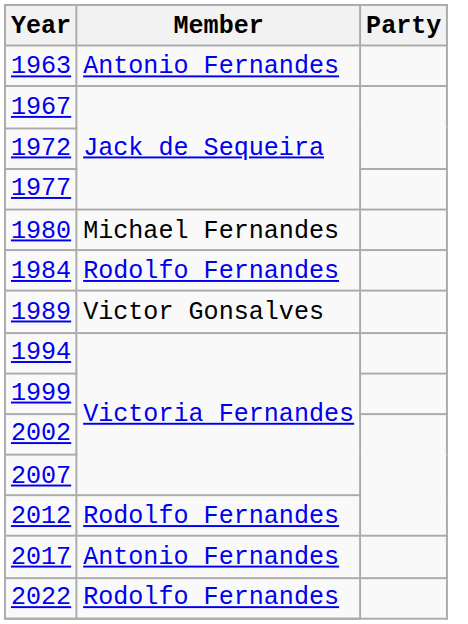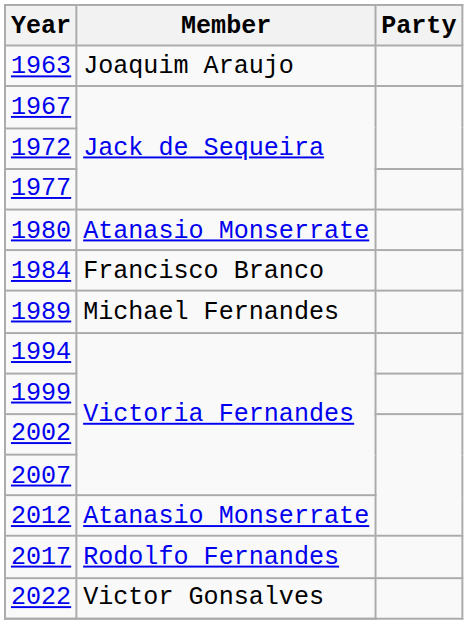 <table class="wikitable sortable">
 <tr>
 <th>Year</th>
 <th>Member</th>
 <th colspan="2">Party</th>
 </tr>
 <tr>
 <td><a href='#'>1963</a></td>
-<td><a href='#'>Antonio Fernandes</a></td>
+<td>Joaquim Araujo</td>
 <td></td>
 </tr>
 <tr>
 <td><a href='#'>1967</a></td>
 <td rowspan=3><a href='#'>Jack de Sequeira</a></td>
 </tr>
 <tr>
 <td><a href='#'>1972</a></td>
 </tr>
 <tr>
 <td><a href='#'>1977</a></td>
 <td></td>
 </tr>
 <tr>
 <td><a href='#'>1980</a></td>
-<td>Michael Fernandes</td>
+<td><a href='#'>Atanasio Monserrate</a></td>
 <td></td>
 </tr>
 <tr>
 <td><a href='#'>1984</a></td>
-<td><a href='#'>Rodolfo Fernandes</a></td>
+<td>Francisco Branco</td>
 <td></td>
 </tr>
 <tr>
 <td><a href='#'>1989</a></td>
-<td>Victor Gonsalves</td>
+<td>Michael Fernandes</td>
 <td></td>
 </tr>
 <tr>
 <td><a href='#'>1994</a></td>
 <td rowspan=4><a href='#'>Victoria Fernandes</a></td>
 <td></td>
 </tr>
 <tr>
 <td><a href='#'>1999</a></td>
 <td></td>
 </tr>
 <tr>
 <td><a href='#'>2002</a></td>
 </tr>
 <tr>
 <td><a href='#'>2007</a></td>
 </tr>
 <tr>
 <td><a href='#'>2012</a></td>
-<td><a href='#'>Rodolfo Fernandes</a></td>
+<td><a href='#'>Atanasio Monserrate</a></td>
 </tr>
 <tr>
 <td><a href='#'>2017</a></td>
-<td><a href='#'>Antonio Fernandes</a></td>
+<td><a href='#'>Rodolfo Fernandes</a></td>
 <td></td>
 </tr>
 <tr>
 <td><a href='#'>2022</a></td>
-<td><a href='#'>Rodolfo Fernandes</a></td>
+<td>Victor Gonsalves</td>
 </tr>
 <tr>
 </tr>
 </table>
